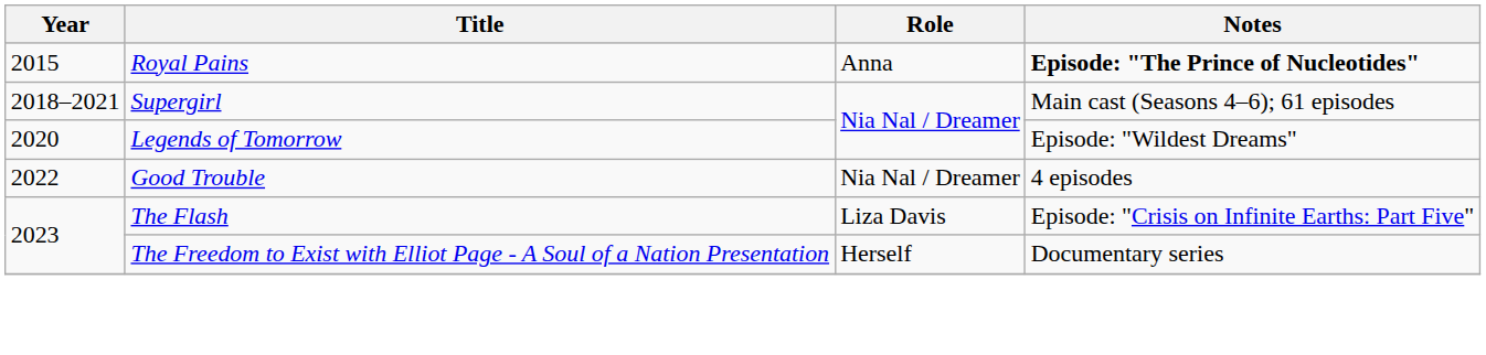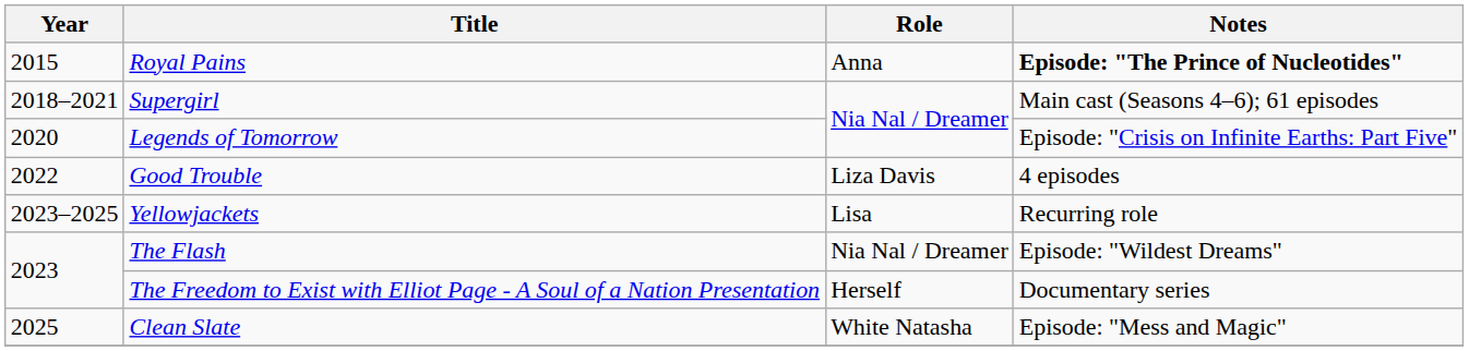 <table class="wikitable sortable">
 <tr>
 <th>Year</th>
 <th>Title</th>
 <th>Role</th>
 <th class="unsortable">Notes</th>
 </tr>
 <tr>
 <td>2015</td>
 <td><em><a href='#'>Royal Pains</a></em></td>
 <td>Anna</td>
 <td><strong>Episode: "The Prince of Nucleotides"</strong></td>
 </tr>
 <tr>
 <td>2018–2021</td>
 <td><em><a href='#'>Supergirl</a></em></td>
 <td rowspan=2><a href='#'>Nia Nal / Dreamer</a></td>
 <td>Main cast (Seasons 4–6); 61 episodes</td>
 </tr>
 <tr>
 <td>2020</td>
 <td><em><a href='#'>Legends of Tomorrow</a></em></td>
-<td>Episode: "Wildest Dreams"</td>
+<td>Episode: "<a href='#'>Crisis on Infinite Earths: Part Five</a>"</td>
 </tr>
 <tr>
 <td>2022</td>
 <td><em><a href='#'>Good Trouble</a></em></td>
-<td>Nia Nal / Dreamer</td>
+<td>Liza Davis</td>
 <td>4 episodes</td>
+</tr>
+<tr>
+<td>2023–2025</td>
+<td><em><a href='#'>Yellowjackets</a></em></td>
+<td>Lisa</td>
+<td>Recurring role</td>
 </tr>
 <tr>
 <td rowspan="2">2023</td>
 <td><em><a href='#'>The Flash</a></em></td>
-<td>Liza Davis</td>
-<td>Episode: "<a href='#'>Crisis on Infinite Earths: Part Five</a>"</td>
+<td>Nia Nal / Dreamer</td>
+<td>Episode: "Wildest Dreams"</td>
 </tr>
 <tr>
 <td><em><a href='#'>The Freedom to Exist with Elliot Page - A Soul of a Nation Presentation</a></em></td>
 <td>Herself</td>
 <td>Documentary series</td>
 </tr>
 <tr>
+<td>2025</td>
+<td><em><a href='#'>Clean Slate</a></em></td>
+<td>White Natasha</td>
+<td>Episode: "Mess and Magic"</td>
+</tr>
+<tr>
 </tr>
 </table>
